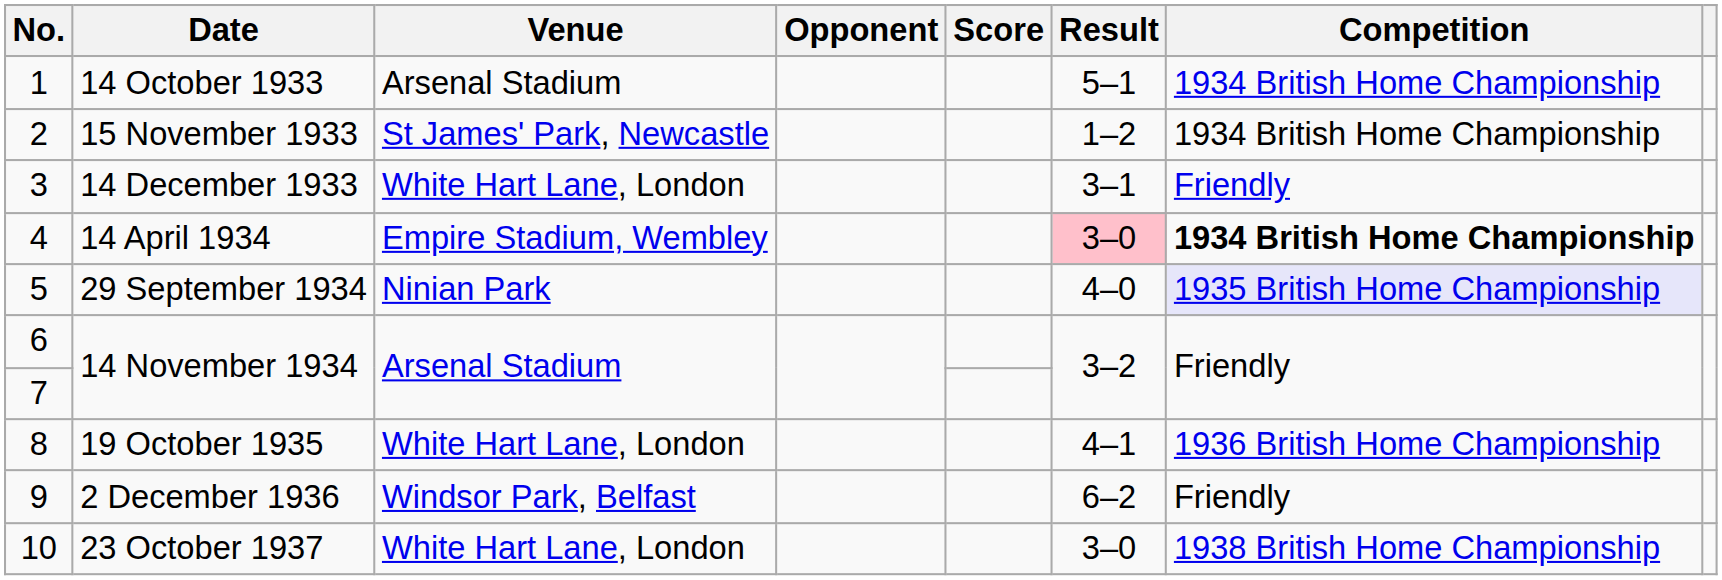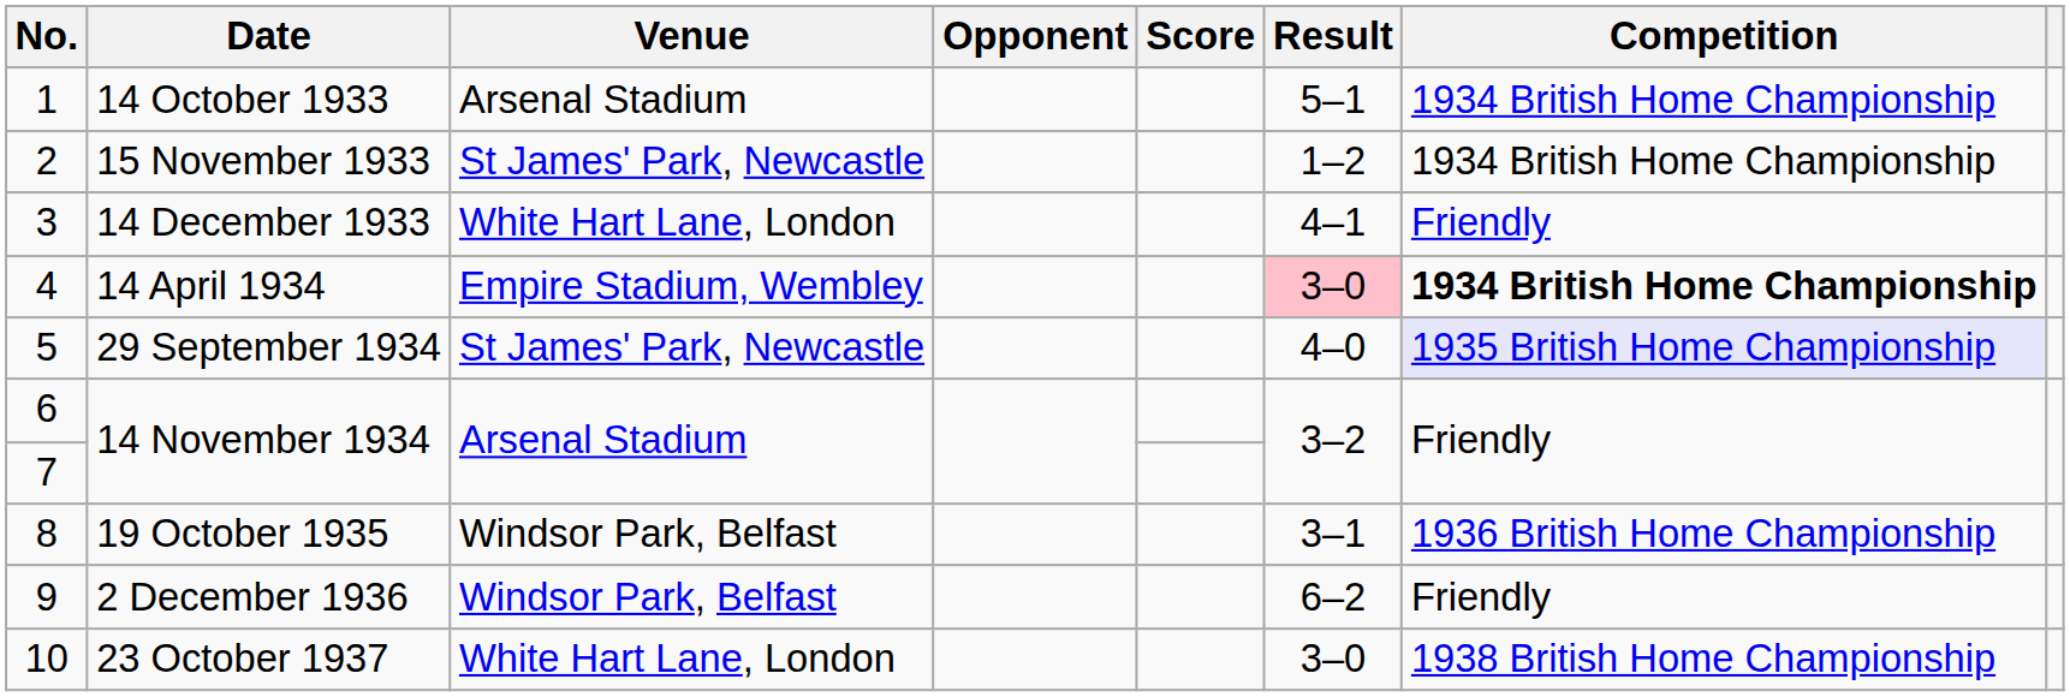 <table class="wikitable sortable">
 <tr>
 <th scope="col">No.</th>
 <th scope="col">Date</th>
 <th scope="col">Venue</th>
 <th scope="col">Opponent</th>
 <th scope="col">Score</th>
 <th scope="col">Result</th>
 <th scope="col">Competition</th>
 <th scope="col" class="unsortable"></th>
 </tr>
 <tr>
 <td style="text-align:center">1</td>
 <td>14 October 1933</td>
 <td>Arsenal Stadium</td>
 <td></td>
 <td></td>
 <td style="text-align:center">5–1</td>
 <td><a href='#'>1934 British Home Championship</a></td>
 <td></td>
 </tr>
 <tr>
 <td style="text-align:center">2</td>
 <td>15 November 1933</td>
 <td><a href='#'>St James' Park</a>, <a href='#'>Newcastle</a></td>
 <td></td>
 <td></td>
 <td style="text-align:center">1–2</td>
 <td>1934 British Home Championship</td>
 <td></td>
 </tr>
 <tr>
 <td style="text-align:center">3</td>
 <td>14 December 1933</td>
 <td><a href='#'>White Hart Lane</a>, London</td>
 <td></td>
 <td></td>
-<td style="text-align:center">3–1</td>
+<td style="text-align:center">4–1</td>
 <td><a href='#'>Friendly</a></td>
 <td></td>
 </tr>
 <tr>
 <td style="text-align:center">4</td>
 <td>14 April 1934</td>
 <td><a href='#'>Empire Stadium, Wembley</a></td>
 <td></td>
 <td></td>
 <td style="background: pink; text-align:center">3–0</td>
 <td><strong>1934 British Home Championship</strong></td>
 <td></td>
 </tr>
 <tr>
 <td style="text-align:center">5</td>
 <td>29 September 1934</td>
-<td><a href='#'>Ninian Park</a></td>
+<td><a href='#'>St James' Park</a>, <a href='#'>Newcastle</a></td>
 <td></td>
 <td></td>
 <td style="text-align:center">4–0</td>
 <td style="background: lavender;"><a href='#'>1935 British Home Championship</a></td>
 <td></td>
 </tr>
 <tr>
 <td style="text-align:center">6</td>
 <td rowspan="2">14 November 1934</td>
 <td rowspan="2"><a href='#'>Arsenal Stadium</a></td>
 <td rowspan="2"></td>
 <td></td>
 <td rowspan="2" style="text-align:center">3–2</td>
 <td rowspan="2">Friendly</td>
 <td rowspan="2"></td>
 </tr>
 <tr>
 <td style="text-align:center">7</td>
 <td></td>
 </tr>
 <tr>
 <td style="text-align:center">8</td>
 <td>19 October 1935</td>
-<td><a href='#'>White Hart Lane</a>, London</td>
+<td>Windsor Park, Belfast</td>
 <td></td>
 <td></td>
-<td style="text-align:center">4–1</td>
+<td style="text-align:center">3–1</td>
 <td><a href='#'>1936 British Home Championship</a></td>
 <td></td>
 </tr>
 <tr>
 <td style="text-align:center">9</td>
 <td>2 December 1936</td>
 <td><a href='#'>Windsor Park</a>, <a href='#'>Belfast</a></td>
 <td></td>
 <td></td>
 <td style="text-align:center">6–2</td>
 <td>Friendly</td>
 <td></td>
 </tr>
 <tr>
 <td style="text-align:center">10</td>
 <td>23 October 1937</td>
 <td><a href='#'>White Hart Lane</a>, London</td>
 <td></td>
 <td></td>
 <td style="text-align:center">3–0</td>
 <td><a href='#'>1938 British Home Championship</a></td>
 <td></td>
 </tr>
 </table>
